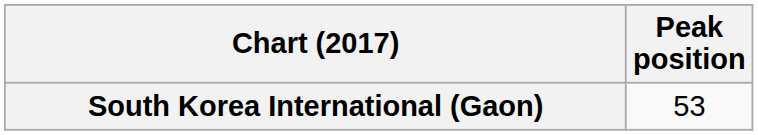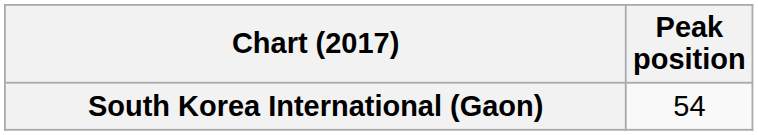 <table class="wikitable sortable plainrowheaders" style="text-align:center">
 <tr>
 <th scope="col" style="width:21em;">Chart (2017)</th>
 <th scope="col">Peak<br>position</th>
 </tr>
 <tr>
 <th scope="row">South Korea International (Gaon)</th>
-<td>53</td>
+<td>54</td>
 </tr>
 </table>
